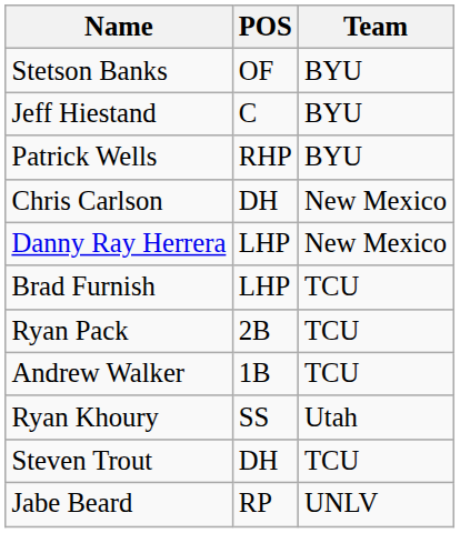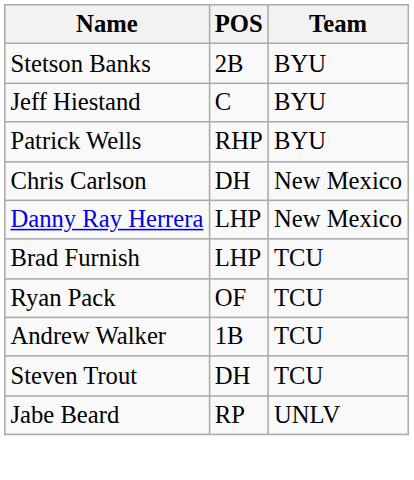 <table class=wikitable>
 <tr>
 <th>Name</th>
 <th>POS</th>
 <th>Team</th>
 </tr>
 <tr>
 <td>Stetson Banks</td>
-<td>OF</td>
+<td>2B</td>
 <td>BYU</td>
 </tr>
 <tr>
 <td>Jeff Hiestand</td>
 <td>C</td>
 <td>BYU</td>
 </tr>
 <tr>
 <td>Patrick Wells</td>
 <td>RHP</td>
 <td>BYU</td>
 </tr>
 <tr>
 <td>Chris Carlson</td>
 <td>DH</td>
 <td>New Mexico</td>
 </tr>
 <tr>
 <td><a href='#'>Danny Ray Herrera</a></td>
 <td>LHP</td>
 <td>New Mexico</td>
 </tr>
 <tr>
 <td>Brad Furnish</td>
 <td>LHP</td>
 <td>TCU</td>
 </tr>
 <tr>
 <td>Ryan Pack</td>
-<td>2B</td>
+<td>OF</td>
 <td>TCU</td>
 </tr>
 <tr>
 <td>Andrew Walker</td>
 <td>1B</td>
 <td>TCU</td>
-</tr>
-<tr>
-<td>Ryan Khoury</td>
-<td>SS</td>
-<td>Utah</td>
 </tr>
 <tr>
 <td>Steven Trout</td>
 <td>DH</td>
 <td>TCU</td>
 </tr>
 <tr>
 <td>Jabe Beard</td>
 <td>RP</td>
 <td>UNLV</td>
 </tr>
 </table>
